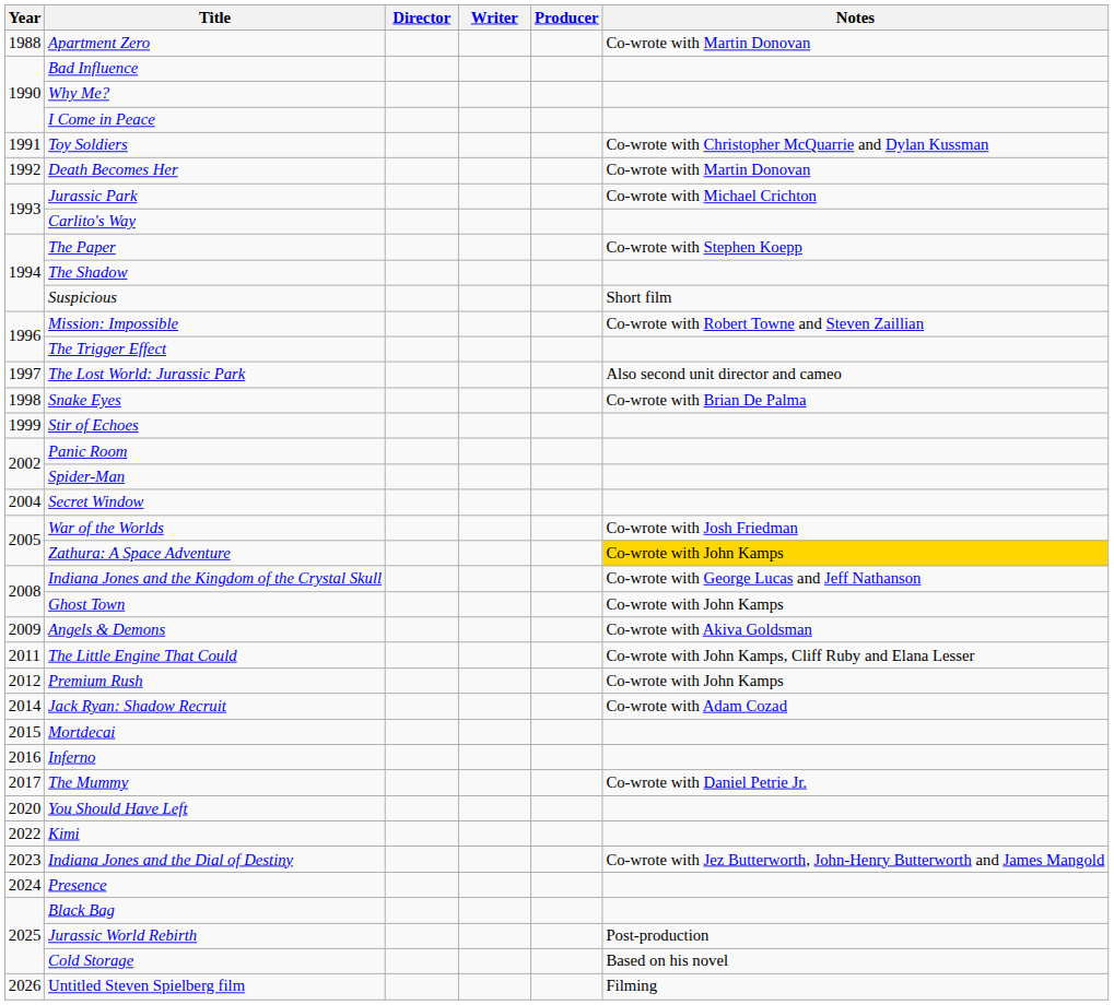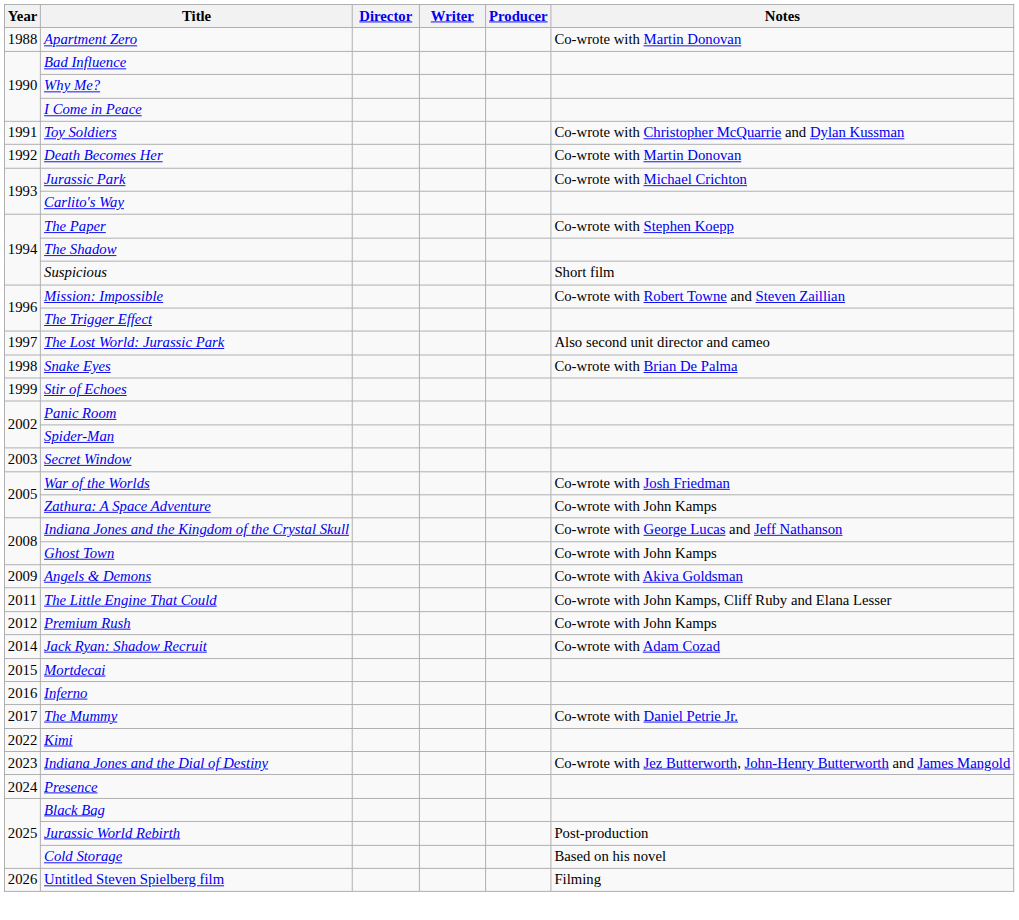 <table class="wikitable">
 <tr>
 <th>Year</th>
 <th>Title</th>
 <th width=65><a href='#'>Director</a></th>
 <th width=65><a href='#'>Writer</a></th>
 <th><a href='#'>Producer</a></th>
 <th class="unsortable">Notes</th>
 </tr>
 <tr>
 <td>1988</td>
 <td><em><a href='#'>Apartment Zero</a></em></td>
 <td></td>
 <td></td>
 <td></td>
 <td>Co-wrote with <a href='#'>Martin Donovan</a></td>
 </tr>
 <tr>
 <td rowspan="3">1990</td>
 <td><em><a href='#'>Bad Influence</a></em></td>
 <td></td>
 <td></td>
 <td></td>
 <td></td>
 </tr>
 <tr>
 <td><em><a href='#'>Why Me?</a></em></td>
 <td></td>
 <td></td>
 <td></td>
 <td></td>
 </tr>
 <tr>
 <td><em><a href='#'>I Come in Peace</a></em></td>
 <td></td>
 <td></td>
 <td></td>
 <td></td>
 </tr>
 <tr>
 <td>1991</td>
 <td><em><a href='#'>Toy Soldiers</a></em></td>
 <td></td>
 <td></td>
 <td></td>
 <td>Co-wrote with <a href='#'>Christopher McQuarrie</a> and <a href='#'>Dylan Kussman</a></td>
 </tr>
 <tr>
 <td>1992</td>
 <td><em><a href='#'>Death Becomes Her</a></em></td>
 <td></td>
 <td></td>
 <td></td>
 <td>Co-wrote with <a href='#'>Martin Donovan</a></td>
 </tr>
 <tr>
 <td rowspan="2">1993</td>
 <td><em><a href='#'>Jurassic Park</a></em></td>
 <td></td>
 <td></td>
 <td></td>
 <td>Co-wrote with <a href='#'>Michael Crichton</a></td>
 </tr>
 <tr>
 <td><em><a href='#'>Carlito's Way</a></em></td>
 <td></td>
 <td></td>
 <td></td>
 <td></td>
 </tr>
 <tr>
 <td rowspan="3">1994</td>
 <td><em><a href='#'>The Paper</a></em></td>
 <td></td>
 <td></td>
 <td></td>
 <td>Co-wrote with <a href='#'>Stephen Koepp</a></td>
 </tr>
 <tr>
 <td><em><a href='#'>The Shadow</a></em></td>
 <td></td>
 <td></td>
 <td></td>
 <td></td>
 </tr>
 <tr>
 <td><em>Suspicious</em></td>
 <td></td>
 <td></td>
 <td></td>
 <td>Short film</td>
 </tr>
 <tr>
 <td rowspan="2">1996</td>
 <td><em><a href='#'>Mission: Impossible</a></em></td>
 <td></td>
 <td></td>
 <td></td>
 <td>Co-wrote with <a href='#'>Robert Towne</a> and <a href='#'>Steven Zaillian</a></td>
 </tr>
 <tr>
 <td><em><a href='#'>The Trigger Effect</a></em></td>
 <td></td>
 <td></td>
 <td></td>
 <td></td>
 </tr>
 <tr>
 <td>1997</td>
 <td><em><a href='#'>The Lost World: Jurassic Park</a></em></td>
 <td></td>
 <td></td>
 <td></td>
 <td>Also second unit director and cameo</td>
 </tr>
 <tr>
 <td>1998</td>
 <td><em><a href='#'>Snake Eyes</a></em></td>
 <td></td>
 <td></td>
 <td></td>
 <td>Co-wrote with <a href='#'>Brian De Palma</a></td>
 </tr>
 <tr>
 <td>1999</td>
 <td><em><a href='#'>Stir of Echoes</a></em></td>
 <td></td>
 <td></td>
 <td></td>
 <td></td>
 </tr>
 <tr>
 <td rowspan="2">2002</td>
 <td><em><a href='#'>Panic Room</a></em></td>
 <td></td>
 <td></td>
 <td></td>
 <td></td>
 </tr>
 <tr>
 <td><em><a href='#'>Spider-Man</a></em></td>
 <td></td>
 <td></td>
 <td></td>
 <td></td>
 </tr>
 <tr>
-<td>2004</td>
+<td>2003</td>
 <td><em><a href='#'>Secret Window</a></em></td>
 <td></td>
 <td></td>
 <td></td>
 <td></td>
 </tr>
 <tr>
 <td rowspan="2">2005</td>
 <td><em><a href='#'>War of the Worlds</a></em></td>
 <td></td>
 <td></td>
 <td></td>
 <td>Co-wrote with <a href='#'>Josh Friedman</a></td>
 </tr>
 <tr>
 <td><em><a href='#'>Zathura: A Space Adventure</a></em></td>
 <td></td>
 <td></td>
 <td></td>
-<td style="background: gold;">Co-wrote with John Kamps</td>
+<td>Co-wrote with John Kamps</td>
 </tr>
 <tr>
 <td rowspan="2">2008</td>
 <td><em><a href='#'>Indiana Jones and the Kingdom of the Crystal Skull</a></em></td>
 <td></td>
 <td></td>
 <td></td>
 <td>Co-wrote with <a href='#'>George Lucas</a> and <a href='#'>Jeff Nathanson</a></td>
 </tr>
 <tr>
 <td><em><a href='#'>Ghost Town</a></em></td>
 <td></td>
 <td></td>
 <td></td>
 <td>Co-wrote with John Kamps</td>
 </tr>
 <tr>
 <td>2009</td>
 <td><em><a href='#'>Angels & Demons</a></em></td>
 <td></td>
 <td></td>
 <td></td>
 <td>Co-wrote with <a href='#'>Akiva Goldsman</a></td>
 </tr>
 <tr>
 <td>2011</td>
 <td><em><a href='#'>The Little Engine That Could</a></em></td>
 <td></td>
 <td></td>
 <td></td>
 <td>Co-wrote with John Kamps, Cliff Ruby and Elana Lesser</td>
 </tr>
 <tr>
 <td>2012</td>
 <td><em><a href='#'>Premium Rush</a></em></td>
 <td></td>
 <td></td>
 <td></td>
 <td>Co-wrote with John Kamps</td>
 </tr>
 <tr>
 <td>2014</td>
 <td><em><a href='#'>Jack Ryan: Shadow Recruit</a></em></td>
 <td></td>
 <td></td>
 <td></td>
 <td>Co-wrote with <a href='#'>Adam Cozad</a></td>
 </tr>
 <tr>
 <td>2015</td>
 <td><em><a href='#'>Mortdecai</a></em></td>
 <td></td>
 <td></td>
 <td></td>
 <td></td>
 </tr>
 <tr>
 <td>2016</td>
 <td><em><a href='#'>Inferno</a></em></td>
 <td></td>
 <td></td>
 <td></td>
 <td></td>
 </tr>
 <tr>
 <td>2017</td>
 <td><em><a href='#'>The Mummy</a></em></td>
 <td></td>
 <td></td>
 <td></td>
 <td>Co-wrote with <a href='#'>Daniel Petrie Jr.</a></td>
 </tr>
 <tr>
-<td>2020</td>
-<td><em><a href='#'>You Should Have Left</a></em></td>
-<td></td>
-<td></td>
-<td></td>
-<td></td>
-</tr>
-<tr>
 <td>2022</td>
 <td><em><a href='#'>Kimi</a></em></td>
 <td></td>
 <td></td>
 <td></td>
 <td></td>
 </tr>
 <tr>
 <td>2023</td>
 <td><em><a href='#'>Indiana Jones and the Dial of Destiny</a></em></td>
 <td></td>
 <td></td>
 <td></td>
 <td>Co-wrote with <a href='#'>Jez Butterworth</a>, <a href='#'>John-Henry Butterworth</a> and <a href='#'>James Mangold</a></td>
 </tr>
 <tr>
 <td>2024</td>
 <td><em><a href='#'>Presence</a></em></td>
 <td></td>
 <td></td>
 <td></td>
 <td></td>
 </tr>
 <tr>
 <td rowspan="3">2025</td>
 <td><em><a href='#'>Black Bag</a></em></td>
 <td></td>
 <td></td>
 <td></td>
 <td></td>
 </tr>
 <tr>
 <td><em><a href='#'>Jurassic World Rebirth</a></em></td>
 <td></td>
 <td></td>
 <td></td>
 <td>Post-production</td>
 </tr>
 <tr>
 <td><em><a href='#'>Cold Storage</a></em></td>
 <td></td>
 <td></td>
 <td></td>
 <td>Based on his novel</td>
 </tr>
 <tr>
 <td>2026</td>
 <td><a href='#'>Untitled Steven Spielberg film</a></td>
 <td></td>
 <td></td>
 <td></td>
 <td>Filming</td>
 </tr>
 </table>
